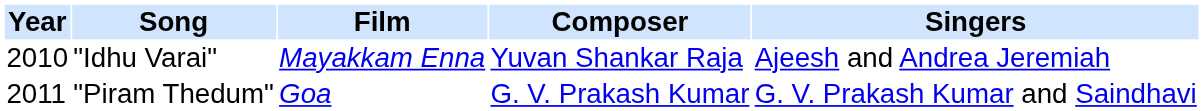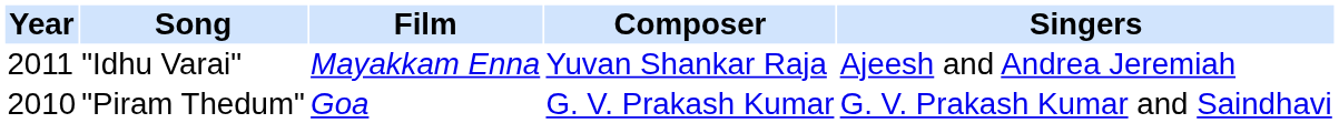 <table cellspacing="1" cellpadding="1" border="0">
 <tr bgcolor="#d1e4fd">
 <th>Year</th>
 <th>Song</th>
 <th>Film</th>
 <th>Composer</th>
 <th>Singers</th>
 </tr>
 <tr>
-<td>2010</td>
+<td>2011</td>
 <td>"Idhu Varai"</td>
 <td><em><a href='#'>Mayakkam Enna</a></em></td>
 <td><a href='#'>Yuvan Shankar Raja</a></td>
 <td><a href='#'>Ajeesh</a> and <a href='#'>Andrea Jeremiah</a></td>
 </tr>
 <tr>
-<td>2011</td>
+<td>2010</td>
 <td>"Piram Thedum"</td>
 <td><em><a href='#'>Goa</a></em></td>
 <td><a href='#'>G. V. Prakash Kumar</a></td>
 <td><a href='#'>G. V. Prakash Kumar</a> and <a href='#'>Saindhavi</a></td>
 </tr>
 </table>
